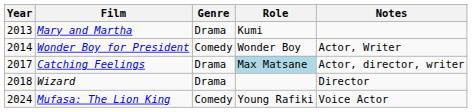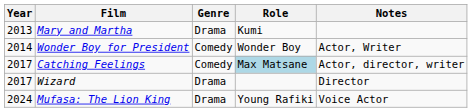 <table class="wikitable">
 <tr>
 <th>Year</th>
 <th>Film</th>
 <th>Genre</th>
 <th>Role</th>
 <th>Notes</th>
 </tr>
 <tr>
 <td>2013</td>
 <td><em><a href='#'>Mary and Martha</a></em></td>
 <td>Drama</td>
 <td>Kumi</td>
 <td></td>
 </tr>
 <tr>
 <td>2014</td>
 <td><em><a href='#'>Wonder Boy for President</a></em></td>
 <td>Comedy</td>
 <td>Wonder Boy</td>
 <td>Actor, Writer</td>
 </tr>
 <tr>
 <td>2017</td>
 <td><em><a href='#'>Catching Feelings</a></em></td>
-<td>Drama</td>
+<td>Comedy</td>
 <td style="background: lightblue;">Max Matsane</td>
 <td>Actor, director, writer</td>
 </tr>
 <tr>
-<td>2018</td>
+<td>2017</td>
 <td><em>Wizard</em></td>
 <td>Drama</td>
 <td></td>
 <td>Director</td>
 </tr>
 <tr>
 <td>2024</td>
 <td><em><a href='#'>Mufasa: The Lion King</a></em></td>
-<td>Comedy</td>
+<td>Drama</td>
 <td>Young Rafiki</td>
 <td>Voice Actor</td>
 </tr>
 </table>
